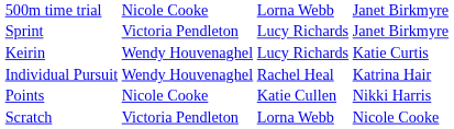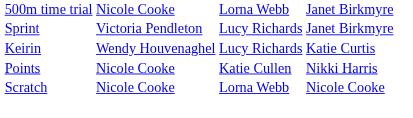 <table>
 <tr style="background:#ccc;">
 </tr>
 <tr>
 <td><a href='#'>500m time trial</a></td>
 <td><a href='#'>Nicole Cooke</a></td>
 <td><a href='#'>Lorna Webb</a></td>
 <td><a href='#'>Janet Birkmyre</a></td>
 </tr>
 <tr>
 <td><a href='#'>Sprint</a></td>
 <td><a href='#'>Victoria Pendleton</a></td>
 <td><a href='#'>Lucy Richards</a></td>
 <td><a href='#'>Janet Birkmyre</a></td>
 </tr>
 <tr>
 <td><a href='#'>Keirin</a></td>
 <td><a href='#'>Wendy Houvenaghel</a></td>
 <td><a href='#'>Lucy Richards</a></td>
 <td><a href='#'>Katie Curtis</a></td>
 </tr>
 <tr>
-<td><a href='#'>Individual Pursuit</a></td>
-<td><a href='#'>Wendy Houvenaghel</a></td>
-<td><a href='#'>Rachel Heal</a></td>
-<td><a href='#'>Katrina Hair</a></td>
-</tr>
-<tr>
 <td><a href='#'>Points</a></td>
 <td><a href='#'>Nicole Cooke</a></td>
 <td><a href='#'>Katie Cullen</a></td>
 <td><a href='#'>Nikki Harris</a></td>
 </tr>
 <tr>
 <td><a href='#'>Scratch</a></td>
-<td><a href='#'>Victoria Pendleton</a></td>
+<td><a href='#'>Nicole Cooke</a></td>
 <td><a href='#'>Lorna Webb</a></td>
 <td><a href='#'>Nicole Cooke</a></td>
 </tr>
 </table>
